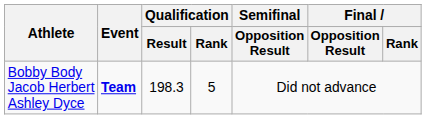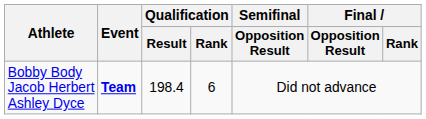 <table class="wikitable" style="font-size:90%">
 <tr>
 <th rowspan=2>Athlete</th>
 <th rowspan=2>Event</th>
 <th colspan=2>Qualification</th>
 <th colspan=1>Semifinal</th>
 <th colspan=2>Final / </th>
 </tr>
 <tr style="font-size:95%">
 <th>Result</th>
 <th>Rank</th>
 <th>Opposition<br>Result</th>
 <th>Opposition<br>Result</th>
 <th>Rank</th>
 </tr>
 <tr align=center>
 <td align=left><a href='#'>Bobby Body</a><br><a href='#'>Jacob Herbert</a><br><a href='#'>Ashley Dyce</a></td>
 <td align=left><strong><a href='#'>Team</a></strong></td>
-<td>198.3</td>
-<td>5</td>
+<td>198.4</td>
+<td>6</td>
 <td colspan=3>Did not advance</td>
 </tr>
 </table>
